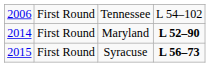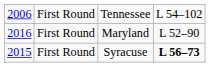 <table class="wikitable">
 <tr align="center">
 <td><a href='#'>2006</a></td>
 <td>First Round</td>
 <td>Tennessee</td>
 <td>L 54–102</td>
 </tr>
 <tr align="center">
-<td><a href='#'>2014</a></td>
+<td><a href='#'>2016</a></td>
 <td>First Round</td>
 <td>Maryland</td>
-<td><strong>L 52–90</strong></td>
+<td>L 52–90</td>
 </tr>
 <tr align="center">
 <td><a href='#'>2015</a></td>
 <td>First Round</td>
 <td>Syracuse</td>
 <td><strong>L 56–73</strong></td>
 </tr>
 </table>
